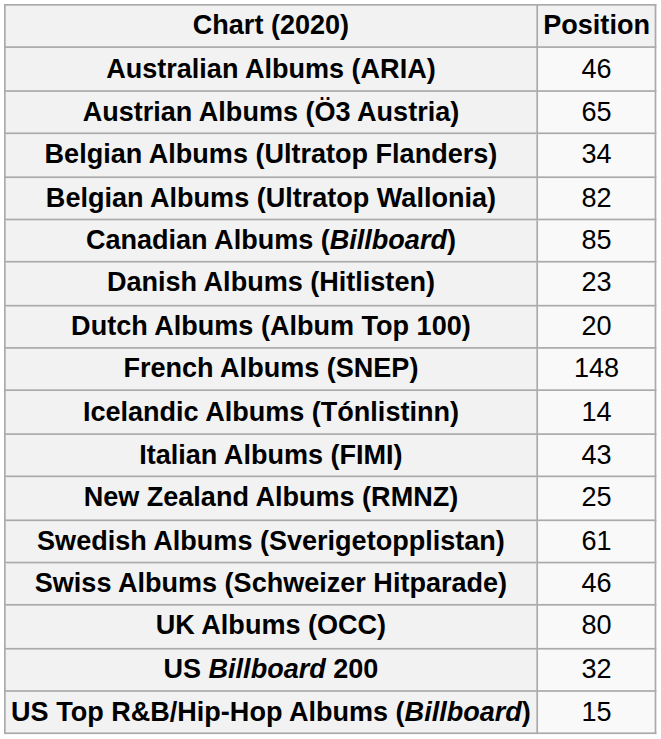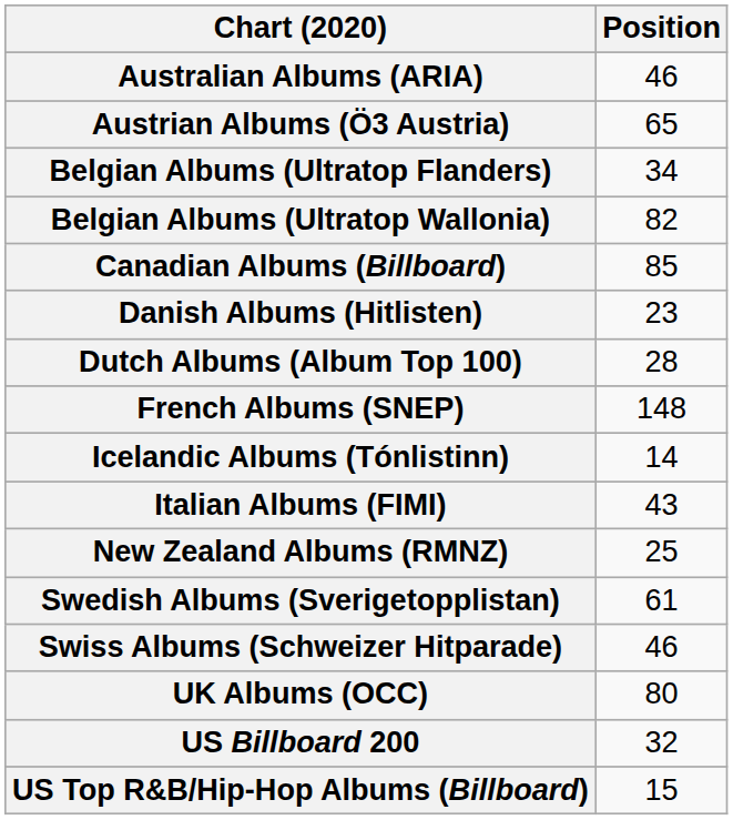 <table class="wikitable sortable plainrowheaders" style="text-align:center">
 <tr>
 <th scope="col">Chart (2020)</th>
 <th scope="col">Position</th>
 </tr>
 <tr>
 <th scope="row">Australian Albums (ARIA)</th>
 <td>46</td>
 </tr>
 <tr>
 <th scope="row">Austrian Albums (Ö3 Austria)</th>
 <td>65</td>
 </tr>
 <tr>
 <th scope="row">Belgian Albums (Ultratop Flanders)</th>
 <td>34</td>
 </tr>
 <tr>
 <th scope="row">Belgian Albums (Ultratop Wallonia)</th>
 <td>82</td>
 </tr>
 <tr>
 <th scope="row">Canadian Albums (<em>Billboard</em>)</th>
 <td>85</td>
 </tr>
 <tr>
 <th scope="row">Danish Albums (Hitlisten)</th>
 <td>23</td>
 </tr>
 <tr>
 <th scope="row">Dutch Albums (Album Top 100)</th>
-<td>20</td>
+<td>28</td>
 </tr>
 <tr>
 <th scope="row">French Albums (SNEP)</th>
 <td>148</td>
 </tr>
 <tr>
 <th scope="row">Icelandic Albums (Tónlistinn)</th>
 <td>14</td>
 </tr>
 <tr>
 <th scope="row">Italian Albums (FIMI)</th>
 <td>43</td>
 </tr>
 <tr>
 <th scope="row">New Zealand Albums (RMNZ)</th>
 <td>25</td>
 </tr>
 <tr>
 <th scope="row">Swedish Albums (Sverigetopplistan)</th>
 <td>61</td>
 </tr>
 <tr>
 <th scope="row">Swiss Albums (Schweizer Hitparade)</th>
 <td>46</td>
 </tr>
 <tr>
 <th scope="row">UK Albums (OCC)</th>
 <td>80</td>
 </tr>
 <tr>
 <th scope="row">US <em>Billboard</em> 200</th>
 <td>32</td>
 </tr>
 <tr>
 <th scope="row">US Top R&B/Hip-Hop Albums (<em>Billboard</em>)</th>
 <td>15</td>
 </tr>
 </table>
